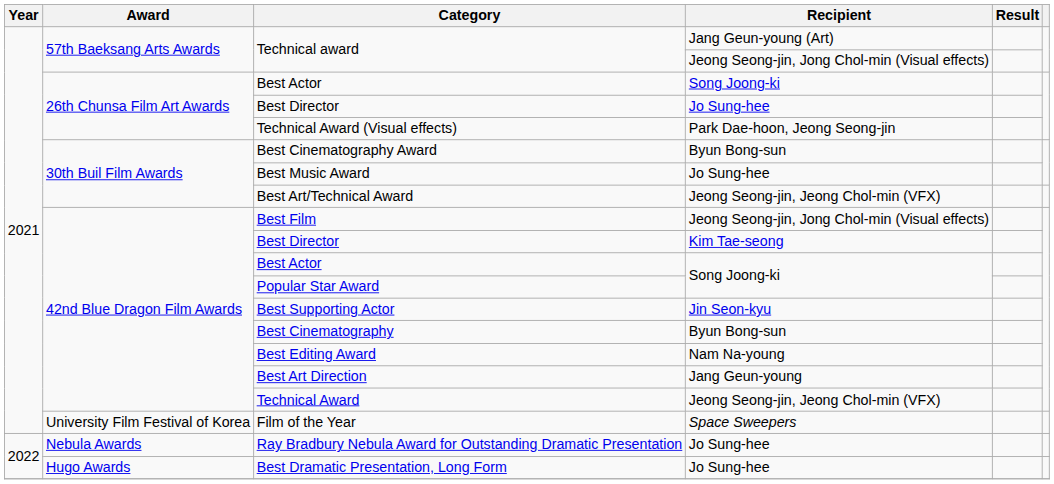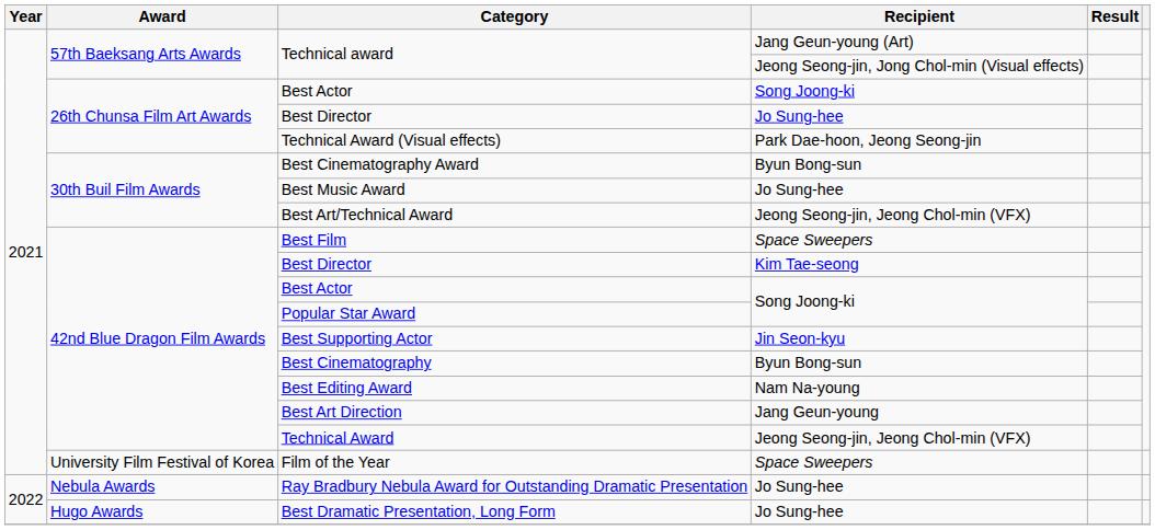 <table class="wikitable sortable">
 <tr>
 <th>Year</th>
 <th>Award</th>
 <th>Category</th>
 <th>Recipient</th>
 <th>Result</th>
 <th></th>
 </tr>
 <tr>
 <td rowspan="18">2021</td>
 <td rowspan="2"><a href='#'>57th Baeksang Arts Awards</a></td>
 <td rowspan="2">Technical award</td>
 <td>Jang Geun-young (Art)</td>
 <td></td>
 <td rowspan="2" align="center"></td>
 </tr>
 <tr>
 <td>Jeong Seong-jin, Jong Chol-min (Visual effects)</td>
 <td></td>
 </tr>
 <tr>
 <td rowspan="3"><a href='#'>26th Chunsa Film Art Awards</a></td>
 <td rowspan="1">Best Actor</td>
 <td><a href='#'>Song Joong-ki</a></td>
 <td></td>
 <td rowspan="3" align="center"></td>
 </tr>
 <tr>
 <td>Best Director</td>
 <td><a href='#'>Jo Sung-hee</a></td>
 <td></td>
 </tr>
 <tr>
 <td>Technical Award (Visual effects)</td>
 <td>Park Dae-hoon, Jeong Seong-jin</td>
 <td></td>
 </tr>
 <tr>
 <td rowspan=3><a href='#'>30th Buil Film Awards</a></td>
 <td>Best Cinematography Award</td>
 <td>Byun Bong-sun</td>
 <td></td>
 <td rowspan=2></td>
 </tr>
 <tr>
 <td>Best Music Award</td>
 <td>Jo Sung-hee</td>
 <td></td>
 </tr>
 <tr>
 <td>Best Art/Technical Award</td>
 <td>Jeong Seong-jin, Jeong Chol-min (VFX)</td>
 <td></td>
 <td></td>
 </tr>
 <tr>
 <td rowspan=9><a href='#'>42nd Blue Dragon Film Awards</a></td>
 <td><a href='#'>Best Film</a></td>
-<td>Jeong Seong-jin, Jong Chol-min (Visual effects)</td>
+<td><em>Space Sweepers</em></td>
 <td></td>
 <td rowspan=9></td>
 </tr>
 <tr>
 <td><a href='#'>Best Director</a></td>
 <td><a href='#'>Kim Tae-seong</a></td>
 <td></td>
 </tr>
 <tr>
 <td><a href='#'>Best Actor</a></td>
 <td rowspan="2">Song Joong-ki</td>
 <td></td>
 </tr>
 <tr>
 <td><a href='#'>Popular Star Award</a></td>
 <td></td>
 </tr>
 <tr>
 <td><a href='#'>Best Supporting Actor</a></td>
 <td><a href='#'>Jin Seon-kyu</a></td>
 <td></td>
 </tr>
 <tr>
 <td><a href='#'>Best Cinematography</a></td>
 <td>Byun Bong-sun</td>
 <td></td>
 </tr>
 <tr>
 <td><a href='#'>Best Editing Award</a></td>
 <td>Nam Na-young</td>
 <td></td>
 </tr>
 <tr>
 <td><a href='#'>Best Art Direction</a></td>
 <td>Jang Geun-young</td>
 <td></td>
 </tr>
 <tr>
 <td><a href='#'>Technical Award</a></td>
 <td>Jeong Seong-jin, Jeong Chol-min (VFX)</td>
 <td></td>
 </tr>
 <tr>
 <td rowspan="1">University Film Festival of Korea</td>
 <td rowspan="1">Film of the Year</td>
 <td><em>Space Sweepers</em></td>
 <td></td>
 <td rowspan="1" align="center"></td>
 </tr>
 <tr>
 <td rowspan="2">2022</td>
 <td><a href='#'>Nebula Awards</a></td>
 <td><a href='#'>Ray Bradbury Nebula Award for Outstanding Dramatic Presentation</a></td>
 <td>Jo Sung-hee</td>
 <td></td>
 <td align="center"></td>
 </tr>
 <tr>
 <td><a href='#'>Hugo Awards</a></td>
 <td><a href='#'>Best Dramatic Presentation, Long Form</a></td>
 <td>Jo Sung-hee</td>
 <td></td>
 <td align="center"></td>
 </tr>
 <tr>
 </tr>
 </table>
